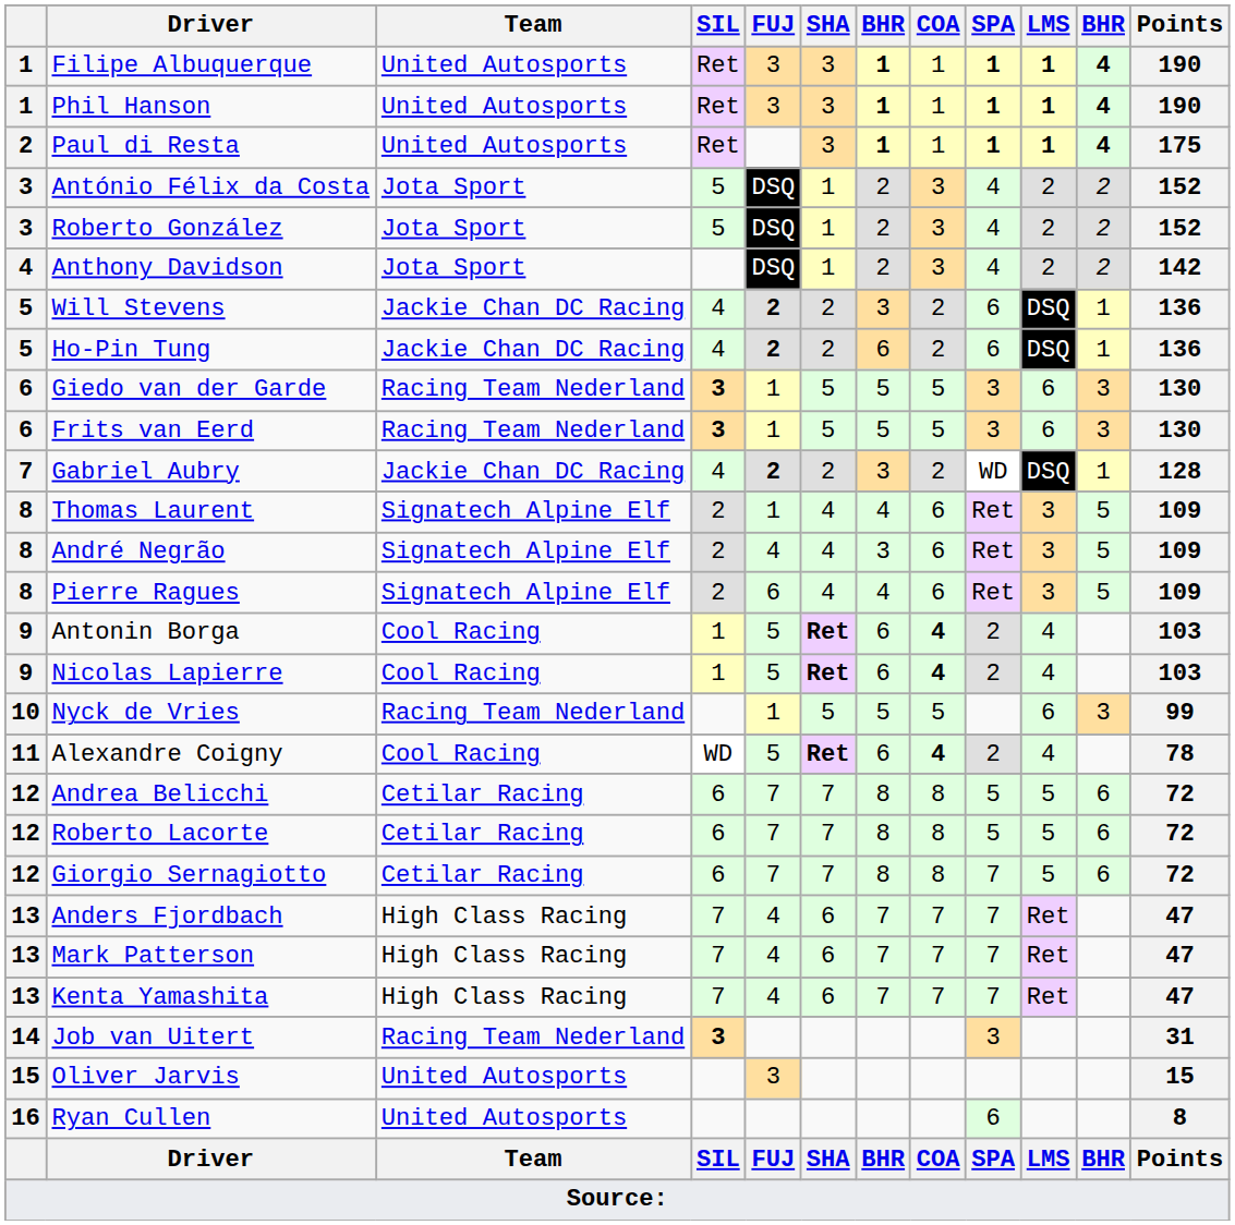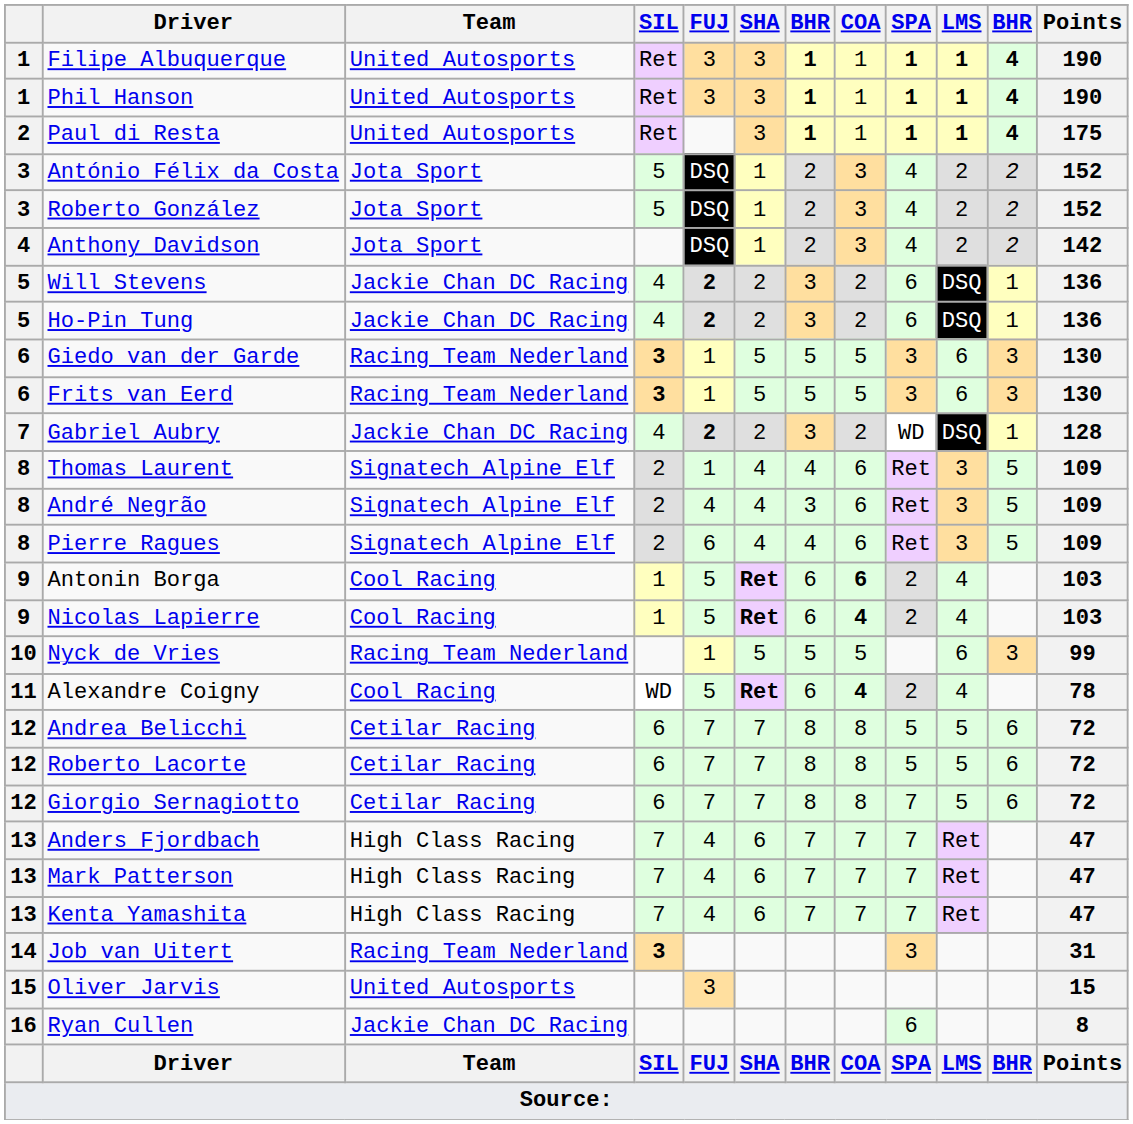 <table class="wikitable" style="font-size:90%; text-align:center;">
 <tr>
 <th></th>
 <th>Driver</th>
 <th>Team</th>
 <th><a href='#'>SIL</a><br></th>
 <th><a href='#'>FUJ</a><br></th>
 <th><a href='#'>SHA</a><br></th>
 <th><a href='#'>BHR</a><br></th>
 <th><a href='#'>COA</a><br></th>
 <th><a href='#'>SPA</a><br></th>
 <th><a href='#'>LMS</a><br></th>
 <th><a href='#'>BHR</a><br></th>
 <th>Points</th>
 </tr>
 <tr>
 <th>1</th>
 <td align=left> <a href='#'>Filipe Albuquerque</a></td>
 <td align=left> <a href='#'>United Autosports</a></td>
 <td style="background:#EFCFFF;">Ret</td>
 <td style="background:#FFDF9F;">3</td>
 <td style="background:#FFDF9F;">3</td>
 <td style="background:#FFFFBF;"><strong>1</strong></td>
 <td style="background:#FFFFBF;">1</td>
 <td style="background:#FFFFBF;"><strong>1</strong></td>
 <td style="background:#FFFFBF;"><strong>1</strong></td>
 <td style="background:#DFFFDF;"><strong>4</strong></td>
 <th>190</th>
 </tr>
 <tr>
 <th>1</th>
 <td align=left> <a href='#'>Phil Hanson</a></td>
 <td align=left> <a href='#'>United Autosports</a></td>
 <td style="background:#EFCFFF;">Ret</td>
 <td style="background:#FFDF9F;">3</td>
 <td style="background:#FFDF9F;">3</td>
 <td style="background:#FFFFBF;"><strong>1</strong></td>
 <td style="background:#FFFFBF;">1</td>
 <td style="background:#FFFFBF;"><strong>1</strong></td>
 <td style="background:#FFFFBF;"><strong>1</strong></td>
 <td style="background:#DFFFDF;"><strong>4</strong></td>
 <th>190</th>
 </tr>
 <tr>
 <th>2</th>
 <td align=left> <a href='#'>Paul di Resta</a></td>
 <td align=left> <a href='#'>United Autosports</a></td>
 <td style="background:#EFCFFF;">Ret</td>
 <td></td>
 <td style="background:#FFDF9F;">3</td>
 <td style="background:#FFFFBF;"><strong>1</strong></td>
 <td style="background:#FFFFBF;">1</td>
 <td style="background:#FFFFBF;"><strong>1</strong></td>
 <td style="background:#FFFFBF;"><strong>1</strong></td>
 <td style="background:#DFFFDF;"><strong>4</strong></td>
 <th>175</th>
 </tr>
 <tr>
 <th>3</th>
 <td align=left> <a href='#'>António Félix da Costa</a></td>
 <td align=left> <a href='#'>Jota Sport</a></td>
 <td style="background:#DFFFDF;">5</td>
 <td style="background-color:#000000; color:white">DSQ</td>
 <td style="background:#FFFFBF;">1</td>
 <td style="background:#DFDFDF;">2</td>
 <td style="background:#FFDF9F;">3</td>
 <td style="background:#DFFFDF;">4</td>
 <td style="background:#DFDFDF;">2</td>
 <td style="background:#DFDFDF;"><em>2</em></td>
 <th>152</th>
 </tr>
 <tr>
 <th>3</th>
 <td align=left> <a href='#'>Roberto González</a></td>
 <td align=left> <a href='#'>Jota Sport</a></td>
 <td style="background:#DFFFDF;">5</td>
 <td style="background-color:#000000; color:white">DSQ</td>
 <td style="background:#FFFFBF;">1</td>
 <td style="background:#DFDFDF;">2</td>
 <td style="background:#FFDF9F;">3</td>
 <td style="background:#DFFFDF;">4</td>
 <td style="background:#DFDFDF;">2</td>
 <td style="background:#DFDFDF;"><em>2</em></td>
 <th>152</th>
 </tr>
 <tr>
 <th>4</th>
 <td align=left> <a href='#'>Anthony Davidson</a></td>
 <td align=left> <a href='#'>Jota Sport</a></td>
 <td></td>
 <td style="background-color:#000000; color:white">DSQ</td>
 <td style="background:#FFFFBF;">1</td>
 <td style="background:#DFDFDF;">2</td>
 <td style="background:#FFDF9F;">3</td>
 <td style="background:#DFFFDF;">4</td>
 <td style="background:#DFDFDF;">2</td>
 <td style="background:#DFDFDF;"><em>2</em></td>
 <th>142</th>
 </tr>
 <tr>
 <th>5</th>
 <td align=left> <a href='#'>Will Stevens</a></td>
 <td align=left> <a href='#'>Jackie Chan DC Racing</a></td>
 <td style="background:#DFFFDF;">4</td>
 <td style="background:#DFDFDF;"><strong>2</strong></td>
 <td style="background:#DFDFDF;">2</td>
 <td style="background:#FFDF9F;">3</td>
 <td style="background:#DFDFDF;">2</td>
 <td style="background:#DFFFDF;">6</td>
 <td style="background-color:#000000; color:white">DSQ</td>
 <td style="background:#FFFFBF;">1</td>
 <th>136</th>
 </tr>
 <tr>
 <th>5</th>
 <td align=left> <a href='#'>Ho-Pin Tung</a></td>
 <td align=left> <a href='#'>Jackie Chan DC Racing</a></td>
 <td style="background:#DFFFDF;">4</td>
 <td style="background:#DFDFDF;"><strong>2</strong></td>
 <td style="background:#DFDFDF;">2</td>
-<td style="background:#FFDF9F;">6</td>
+<td style="background:#FFDF9F;">3</td>
 <td style="background:#DFDFDF;">2</td>
 <td style="background:#DFFFDF;">6</td>
 <td style="background-color:#000000; color:white">DSQ</td>
 <td style="background:#FFFFBF;">1</td>
 <th>136</th>
 </tr>
 <tr>
 <th>6</th>
 <td align=left> <a href='#'>Giedo van der Garde</a></td>
 <td align=left> <a href='#'>Racing Team Nederland</a></td>
 <td style="background:#FFDF9F;"><strong>3</strong></td>
 <td style="background:#FFFFBF;">1</td>
 <td style="background:#DFFFDF;">5</td>
 <td style="background:#DFFFDF;">5</td>
 <td style="background:#DFFFDF;">5</td>
 <td style="background:#FFDF9F;">3</td>
 <td style="background:#DFFFDF;">6</td>
 <td style="background:#FFDF9F;">3</td>
 <th>130</th>
 </tr>
 <tr>
 <th>6</th>
 <td align=left> <a href='#'>Frits van Eerd</a></td>
 <td align=left> <a href='#'>Racing Team Nederland</a></td>
 <td style="background:#FFDF9F;"><strong>3</strong></td>
 <td style="background:#FFFFBF;">1</td>
 <td style="background:#DFFFDF;">5</td>
 <td style="background:#DFFFDF;">5</td>
 <td style="background:#DFFFDF;">5</td>
 <td style="background:#FFDF9F;">3</td>
 <td style="background:#DFFFDF;">6</td>
 <td style="background:#FFDF9F;">3</td>
 <th>130</th>
 </tr>
 <tr>
 <th>7</th>
 <td align=left> <a href='#'>Gabriel Aubry</a></td>
 <td align=left> <a href='#'>Jackie Chan DC Racing</a></td>
 <td style="background:#DFFFDF;">4</td>
 <td style="background:#DFDFDF;"><strong>2</strong></td>
 <td style="background:#DFDFDF;">2</td>
 <td style="background:#FFDF9F;">3</td>
 <td style="background:#DFDFDF;">2</td>
 <td style="background:#FFFFFF;">WD</td>
 <td style="background-color:#000000; color:white">DSQ</td>
 <td style="background:#FFFFBF;">1</td>
 <th>128</th>
 </tr>
 <tr>
 <th>8</th>
 <td align=left> <a href='#'>Thomas Laurent</a></td>
 <td align=left> <a href='#'>Signatech Alpine Elf</a></td>
 <td style="background:#DFDFDF;">2</td>
 <td style="background:#DFFFDF;">1</td>
 <td style="background:#DFFFDF;">4</td>
 <td style="background:#DFFFDF;">4</td>
 <td style="background:#DFFFDF;">6</td>
 <td style="background:#EFCFFF;">Ret</td>
 <td style="background:#FFDF9F;">3</td>
 <td style="background:#DFFFDF;">5</td>
 <th>109</th>
 </tr>
 <tr>
 <th>8</th>
 <td align=left> <a href='#'>André Negrão</a></td>
 <td align=left> <a href='#'>Signatech Alpine Elf</a></td>
 <td style="background:#DFDFDF;">2</td>
 <td style="background:#DFFFDF;">4</td>
 <td style="background:#DFFFDF;">4</td>
 <td style="background:#DFFFDF;">3</td>
 <td style="background:#DFFFDF;">6</td>
 <td style="background:#EFCFFF;">Ret</td>
 <td style="background:#FFDF9F;">3</td>
 <td style="background:#DFFFDF;">5</td>
 <th>109</th>
 </tr>
 <tr>
 <th>8</th>
 <td align=left> <a href='#'>Pierre Ragues</a></td>
 <td align=left> <a href='#'>Signatech Alpine Elf</a></td>
 <td style="background:#DFDFDF;">2</td>
 <td style="background:#DFFFDF;">6</td>
 <td style="background:#DFFFDF;">4</td>
 <td style="background:#DFFFDF;">4</td>
 <td style="background:#DFFFDF;">6</td>
 <td style="background:#EFCFFF;">Ret</td>
 <td style="background:#FFDF9F;">3</td>
 <td style="background:#DFFFDF;">5</td>
 <th>109</th>
 </tr>
 <tr>
 <th>9</th>
 <td align=left> Antonin Borga</td>
 <td align=left> <a href='#'>Cool Racing</a></td>
 <td style="background:#FFFFBF;">1</td>
 <td style="background:#DFFFDF;">5</td>
 <td style="background:#EFCFFF;"><strong>Ret</strong></td>
 <td style="background:#DFFFDF;">6</td>
-<td style="background:#DFFFDF;"><strong>4</strong></td>
+<td style="background:#DFFFDF;"><strong>6</strong></td>
 <td style="background:#DFDFDF;">2</td>
 <td style="background:#DFFFDF;">4</td>
 <td></td>
 <th>103</th>
 </tr>
 <tr>
 <th>9</th>
 <td align=left> <a href='#'>Nicolas Lapierre</a></td>
 <td align=left> <a href='#'>Cool Racing</a></td>
 <td style="background:#FFFFBF;">1</td>
 <td style="background:#DFFFDF;">5</td>
 <td style="background:#EFCFFF;"><strong>Ret</strong></td>
 <td style="background:#DFFFDF;">6</td>
 <td style="background:#DFFFDF;"><strong>4</strong></td>
 <td style="background:#DFDFDF;">2</td>
 <td style="background:#DFFFDF;">4</td>
 <td></td>
 <th>103</th>
 </tr>
 <tr>
 <th>10</th>
 <td align=left> <a href='#'>Nyck de Vries</a></td>
 <td align=left> <a href='#'>Racing Team Nederland</a></td>
 <td></td>
 <td style="background:#FFFFBF;">1</td>
 <td style="background:#DFFFDF;">5</td>
 <td style="background:#DFFFDF;">5</td>
 <td style="background:#DFFFDF;">5</td>
 <td></td>
 <td style="background:#DFFFDF;">6</td>
 <td style="background:#FFDF9F;">3</td>
 <th>99</th>
 </tr>
 <tr>
 <th>11</th>
 <td align=left> Alexandre Coigny</td>
 <td align=left> <a href='#'>Cool Racing</a></td>
 <td style="background:#FFFFFF;">WD</td>
 <td style="background:#DFFFDF;">5</td>
 <td style="background:#EFCFFF;"><strong>Ret</strong></td>
 <td style="background:#DFFFDF;">6</td>
 <td style="background:#DFFFDF;"><strong>4</strong></td>
 <td style="background:#DFDFDF;">2</td>
 <td style="background:#DFFFDF;">4</td>
 <td></td>
 <th>78</th>
 </tr>
 <tr>
 <th>12</th>
 <td align=left> <a href='#'>Andrea Belicchi</a></td>
 <td align=left> <a href='#'>Cetilar Racing</a></td>
 <td style="background:#DFFFDF;">6</td>
 <td style="background:#DFFFDF;">7</td>
 <td style="background:#DFFFDF;">7</td>
 <td style="background:#DFFFDF;">8</td>
 <td style="background:#DFFFDF;">8</td>
 <td style="background:#DFFFDF;">5</td>
 <td style="background:#DFFFDF;">5</td>
 <td style="background:#DFFFDF;">6</td>
 <th>72</th>
 </tr>
 <tr>
 <th>12</th>
 <td align=left> <a href='#'>Roberto Lacorte</a></td>
 <td align=left> <a href='#'>Cetilar Racing</a></td>
 <td style="background:#DFFFDF;">6</td>
 <td style="background:#DFFFDF;">7</td>
 <td style="background:#DFFFDF;">7</td>
 <td style="background:#DFFFDF;">8</td>
 <td style="background:#DFFFDF;">8</td>
 <td style="background:#DFFFDF;">5</td>
 <td style="background:#DFFFDF;">5</td>
 <td style="background:#DFFFDF;">6</td>
 <th>72</th>
 </tr>
 <tr>
 <th>12</th>
 <td align=left> <a href='#'>Giorgio Sernagiotto</a></td>
 <td align=left> <a href='#'>Cetilar Racing</a></td>
 <td style="background:#DFFFDF;">6</td>
 <td style="background:#DFFFDF;">7</td>
 <td style="background:#DFFFDF;">7</td>
 <td style="background:#DFFFDF;">8</td>
 <td style="background:#DFFFDF;">8</td>
 <td style="background:#DFFFDF;">7</td>
 <td style="background:#DFFFDF;">5</td>
 <td style="background:#DFFFDF;">6</td>
 <th>72</th>
 </tr>
 <tr>
 <th>13</th>
 <td align=left> <a href='#'>Anders Fjordbach</a></td>
 <td align=left> High Class Racing</td>
 <td style="background:#DFFFDF;">7</td>
 <td style="background:#DFFFDF;">4</td>
 <td style="background:#DFFFDF;">6</td>
 <td style="background:#DFFFDF;">7</td>
 <td style="background:#DFFFDF;">7</td>
 <td style="background:#DFFFDF;">7</td>
 <td style="background:#EFCFFF;">Ret</td>
 <td></td>
 <th>47</th>
 </tr>
 <tr>
 <th>13</th>
 <td align=left> <a href='#'>Mark Patterson</a></td>
 <td align=left> High Class Racing</td>
 <td style="background:#DFFFDF;">7</td>
 <td style="background:#DFFFDF;">4</td>
 <td style="background:#DFFFDF;">6</td>
 <td style="background:#DFFFDF;">7</td>
 <td style="background:#DFFFDF;">7</td>
 <td style="background:#DFFFDF;">7</td>
 <td style="background:#EFCFFF;">Ret</td>
 <td></td>
 <th>47</th>
 </tr>
 <tr>
 <th>13</th>
 <td align=left> <a href='#'>Kenta Yamashita</a></td>
 <td align=left> High Class Racing</td>
 <td style="background:#DFFFDF;">7</td>
 <td style="background:#DFFFDF;">4</td>
 <td style="background:#DFFFDF;">6</td>
 <td style="background:#DFFFDF;">7</td>
 <td style="background:#DFFFDF;">7</td>
 <td style="background:#DFFFDF;">7</td>
 <td style="background:#EFCFFF;">Ret</td>
 <td></td>
 <th>47</th>
 </tr>
 <tr>
 <th>14</th>
 <td align=left> <a href='#'>Job van Uitert</a></td>
 <td align=left> <a href='#'>Racing Team Nederland</a></td>
 <td style="background:#FFDF9F;"><strong>3</strong></td>
 <td></td>
 <td></td>
 <td></td>
 <td></td>
 <td style="background:#FFDF9F;">3</td>
 <td></td>
 <td></td>
 <th>31</th>
 </tr>
 <tr>
 <th>15</th>
 <td align=left> <a href='#'>Oliver Jarvis</a></td>
 <td align=left> <a href='#'>United Autosports</a></td>
 <td></td>
 <td style="background:#FFDF9F;">3</td>
 <td></td>
 <td></td>
 <td></td>
 <td></td>
 <td></td>
 <td></td>
 <th>15</th>
 </tr>
 <tr>
 <th>16</th>
 <td align=left> <a href='#'>Ryan Cullen</a></td>
-<td align=left> <a href='#'>United Autosports</a></td>
+<td align=left> <a href='#'>Jackie Chan DC Racing</a></td>
 <td></td>
 <td></td>
 <td></td>
 <td></td>
 <td></td>
 <td style="background:#DFFFDF;">6</td>
 <td></td>
 <td></td>
 <th>8</th>
 </tr>
 <tr>
 <th></th>
 <th>Driver</th>
 <th>Team</th>
 <th><a href='#'>SIL</a><br></th>
 <th><a href='#'>FUJ</a><br></th>
 <th><a href='#'>SHA</a><br></th>
 <th><a href='#'>BHR</a><br></th>
 <th><a href='#'>COA</a><br></th>
 <th><a href='#'>SPA</a><br></th>
 <th><a href='#'>LMS</a><br></th>
 <th><a href='#'>BHR</a><br></th>
 <th>Points</th>
 </tr>
 <tr class="sortbottom">
 <td colspan="12" style="background-color:#EAECF0;text-align:center"><strong>Source:</strong></td>
 </tr>
 </table>
